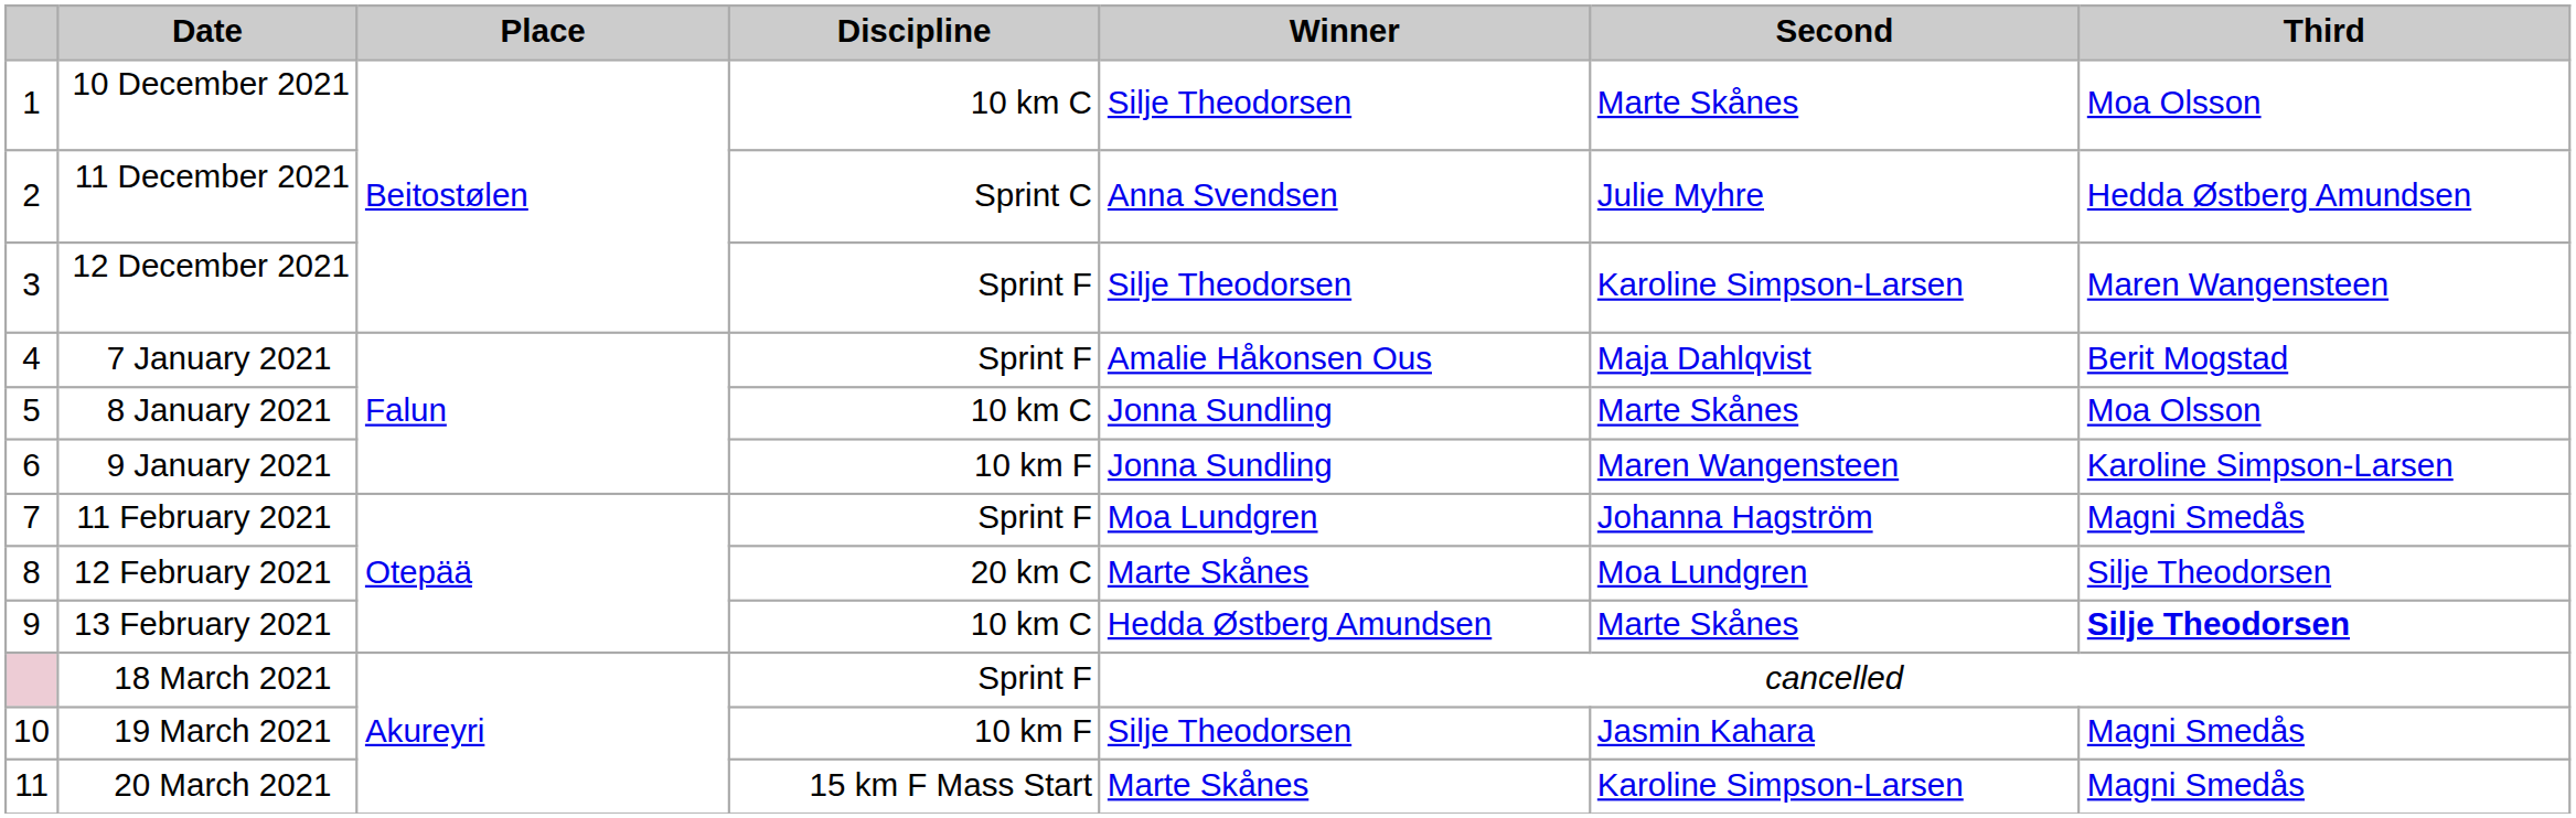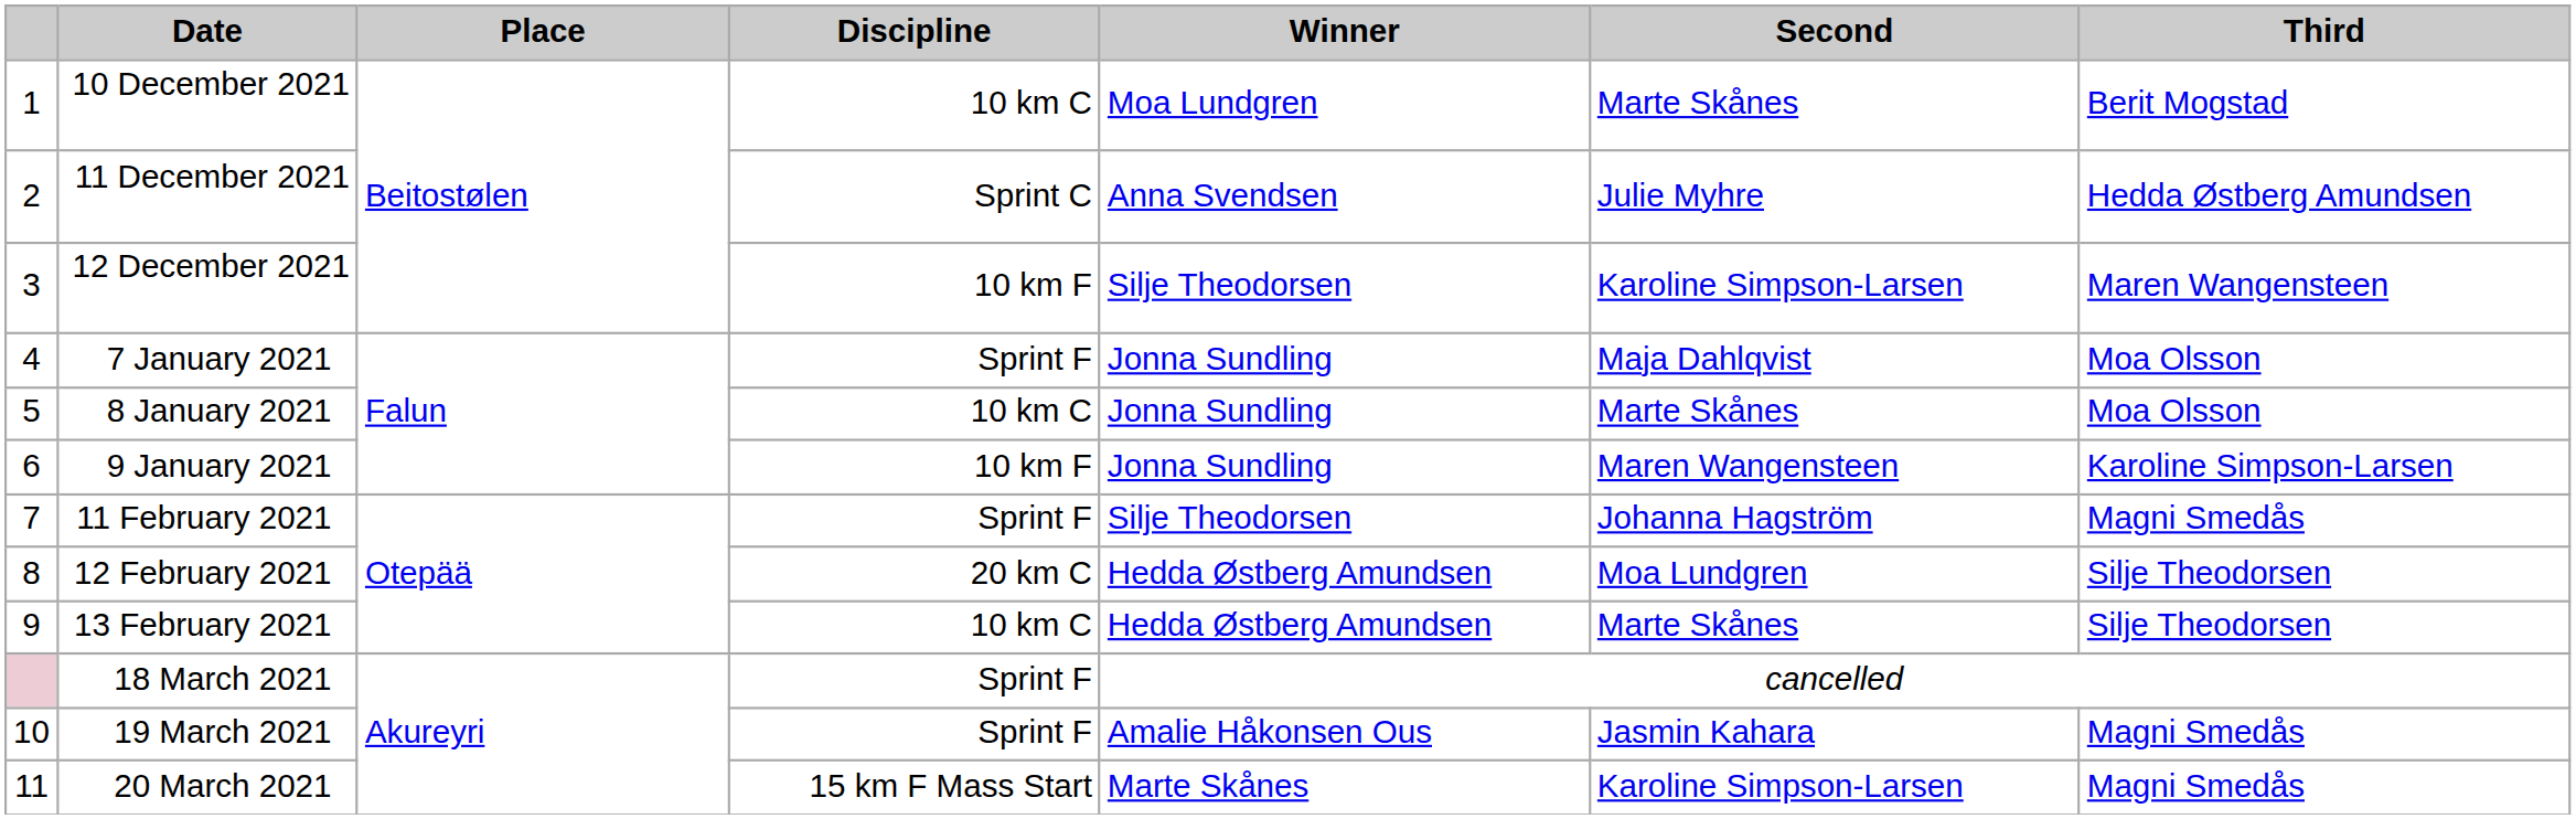 <table class="wikitable plainrowheaders" style="background:#fff; font-size:86%; line-height:16px; border:grey solid 1px; border-collapse:collapse;">
 <tr style="background:#ccc; text-align:center;">
 <th scope="col" style="background:#ccc; width=30 px;"></th>
 <th scope="col" style="background:#ccc; width:120px;">Date</th>
 <th scope="col" style="background:#ccc; width:150px;">Place</th>
 <th scope="col" style="background:#ccc; width:150px;">Discipline</th>
 <th scope="col" style="background:#ccc; width:200px;">Winner</th>
 <th scope="col" style="background:#ccc; width:200px;">Second</th>
 <th scope="col" style="background:#ccc; width:200px;">Third</th>
 </tr>
 <tr>
 <td align=center>1</td>
 <td align=right>10 December 2021  </td>
 <td rowspan=3> <a href='#'>Beitostølen</a></td>
 <td align=right>10 km C</td>
-<td> <a href='#'>Silje Theodorsen</a></td>
+<td> <a href='#'>Moa Lundgren</a></td>
 <td> <a href='#'>Marte Skånes</a></td>
-<td> <a href='#'>Moa Olsson</a></td>
+<td> <a href='#'>Berit Mogstad</a></td>
 </tr>
 <tr>
 <td align=center>2</td>
 <td align=right>11 December 2021  </td>
 <td align=right>Sprint C</td>
 <td> <a href='#'>Anna Svendsen</a></td>
 <td> <a href='#'>Julie Myhre</a></td>
 <td> <a href='#'>Hedda Østberg Amundsen</a></td>
 </tr>
 <tr>
 <td align=center>3</td>
 <td align=right>12 December 2021  </td>
-<td align=right>Sprint F</td>
+<td align=right>10 km F</td>
 <td> <a href='#'>Silje Theodorsen</a></td>
 <td> <a href='#'>Karoline Simpson-Larsen</a></td>
 <td> <a href='#'>Maren Wangensteen</a></td>
 </tr>
 <tr>
 <td align=center>4</td>
 <td align=right>7 January 2021  </td>
 <td rowspan=3> <a href='#'>Falun</a></td>
 <td align=right>Sprint F</td>
-<td> <a href='#'>Amalie Håkonsen Ous</a></td>
+<td> <a href='#'>Jonna Sundling</a></td>
 <td> <a href='#'>Maja Dahlqvist</a></td>
-<td> <a href='#'>Berit Mogstad</a></td>
+<td> <a href='#'>Moa Olsson</a></td>
 </tr>
 <tr>
 <td align=center>5</td>
 <td align=right>8 January 2021  </td>
 <td align=right>10 km C</td>
 <td> <a href='#'>Jonna Sundling</a></td>
 <td> <a href='#'>Marte Skånes</a></td>
 <td> <a href='#'>Moa Olsson</a></td>
 </tr>
 <tr>
 <td align=center>6</td>
 <td align=right>9 January 2021  </td>
 <td align=right>10 km F</td>
 <td> <a href='#'>Jonna Sundling</a></td>
 <td> <a href='#'>Maren Wangensteen</a></td>
 <td> <a href='#'>Karoline Simpson-Larsen</a></td>
 </tr>
 <tr>
 <td align=center>7</td>
 <td align=right>11 February 2021  </td>
 <td rowspan=3> <a href='#'>Otepää</a></td>
 <td align=right>Sprint F</td>
-<td> <a href='#'>Moa Lundgren</a></td>
+<td> <a href='#'>Silje Theodorsen</a></td>
 <td> <a href='#'>Johanna Hagström</a></td>
 <td> <a href='#'>Magni Smedås</a></td>
 </tr>
 <tr>
 <td align=center>8</td>
 <td align=right>12 February 2021  </td>
 <td align=right>20 km C</td>
-<td> <a href='#'>Marte Skånes</a></td>
+<td> <a href='#'>Hedda Østberg Amundsen</a></td>
 <td> <a href='#'>Moa Lundgren</a></td>
 <td> <a href='#'>Silje Theodorsen</a></td>
 </tr>
 <tr>
 <td align=center>9</td>
 <td align=right>13 February 2021  </td>
 <td align=right>10 km C</td>
 <td> <a href='#'>Hedda Østberg Amundsen</a></td>
 <td> <a href='#'>Marte Skånes</a></td>
-<td><strong> <a href='#'>Silje Theodorsen</a></strong></td>
+<td> <a href='#'>Silje Theodorsen</a></td>
 </tr>
 <tr>
 <td bgcolor="EDCCD5"></td>
 <td align=right>18 March 2021  </td>
 <td rowspan=3> <a href='#'>Akureyri</a></td>
 <td align=right>Sprint F</td>
 <td colspan=3 align=center><em>cancelled</em></td>
 </tr>
 <tr>
 <td align=center>10</td>
 <td align=right>19 March 2021  </td>
-<td align=right>10 km F</td>
-<td> <a href='#'>Silje Theodorsen</a></td>
+<td align=right>Sprint F</td>
+<td> <a href='#'>Amalie Håkonsen Ous</a></td>
 <td> <a href='#'>Jasmin Kahara</a></td>
 <td> <a href='#'>Magni Smedås</a></td>
 </tr>
 <tr>
 <td align=center>11</td>
 <td align=right>20 March 2021  </td>
 <td align=right>15 km F Mass Start</td>
 <td> <a href='#'>Marte Skånes</a></td>
 <td> <a href='#'>Karoline Simpson-Larsen</a></td>
 <td> <a href='#'>Magni Smedås</a></td>
 </tr>
 </table>
